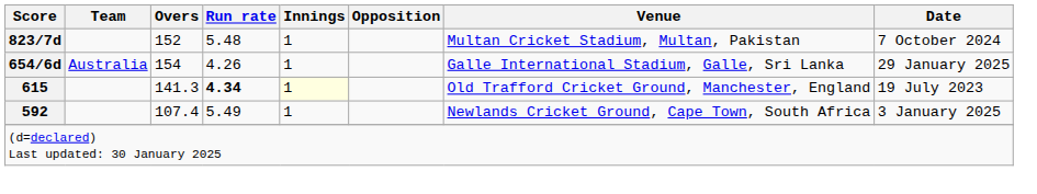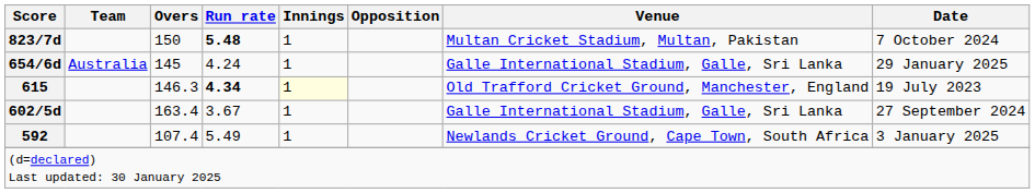 <table class="wikitable sortable">
 <tr>
 <th>Score</th>
 <th>Team</th>
 <th>Overs</th>
 <th><a href='#'>Run rate</a></th>
 <th>Innings</th>
 <th>Opposition</th>
 <th>Venue</th>
 <th>Date</th>
 </tr>
 <tr>
 <th>823/7d</th>
 <td></td>
-<td>152</td>
-<td>5.48</td>
+<td>150</td>
+<td><strong>5.48</strong></td>
 <td>1</td>
 <td></td>
 <td><a href='#'>Multan Cricket Stadium</a>, <a href='#'>Multan</a>, Pakistan</td>
 <td>7 October 2024</td>
 </tr>
 <tr>
 <th>654/6d</th>
 <td> <a href='#'>Australia</a></td>
-<td>154</td>
-<td>4.26</td>
+<td>145</td>
+<td>4.24</td>
 <td>1</td>
 <td></td>
 <td><a href='#'>Galle International Stadium</a>, <a href='#'>Galle</a>, Sri Lanka</td>
 <td>29 January 2025</td>
 </tr>
 <tr>
 <th>615</th>
 <td></td>
-<td>141.3</td>
+<td>146.3</td>
 <td><strong>4.34</strong></td>
 <td style="background: lightyellow;">1</td>
 <td></td>
 <td><a href='#'>Old Trafford Cricket Ground</a>, <a href='#'>Manchester</a>, England</td>
 <td>19 July 2023</td>
+</tr>
+<tr>
+<th>602/5d</th>
+<td></td>
+<td>163.4</td>
+<td>3.67</td>
+<td>1</td>
+<td></td>
+<td><a href='#'>Galle International Stadium</a>, <a href='#'>Galle</a>, Sri Lanka</td>
+<td>27 September 2024</td>
 </tr>
 <tr>
 <th>592</th>
 <td></td>
 <td>107.4</td>
 <td>5.49</td>
 <td>1</td>
 <td></td>
 <td><a href='#'>Newlands Cricket Ground</a>, <a href='#'>Cape Town</a>, South Africa</td>
 <td>3 January 2025</td>
 </tr>
 <tr>
 </tr>
 <tr class = "sortbottom">
 <td colspan=8><small>(d=<a href='#'>declared</a>)<br>Last updated: 30 January 2025</small></td>
 </tr>
 </table>
